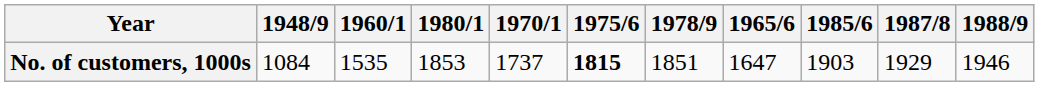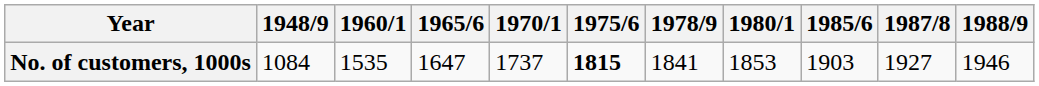 <table class="wikitable">
 <tr>
 <th>Year</th>
 <th>1948/9</th>
 <th>1960/1</th>
-<th>1980/1</th>
+<th>1965/6</th>
 <th>1970/1</th>
 <th>1975/6</th>
 <th>1978/9</th>
-<th>1965/6</th>
+<th>1980/1</th>
 <th>1985/6</th>
 <th>1987/8</th>
 <th>1988/9</th>
 </tr>
 <tr>
 <th>No. of customers, 1000s</th>
 <td>1084</td>
 <td>1535</td>
-<td>1853</td>
+<td>1647</td>
 <td>1737</td>
 <td><strong>1815</strong></td>
-<td>1851</td>
-<td>1647</td>
+<td>1841</td>
+<td>1853</td>
 <td>1903</td>
-<td>1929</td>
+<td>1927</td>
 <td>1946</td>
 </tr>
 </table>
